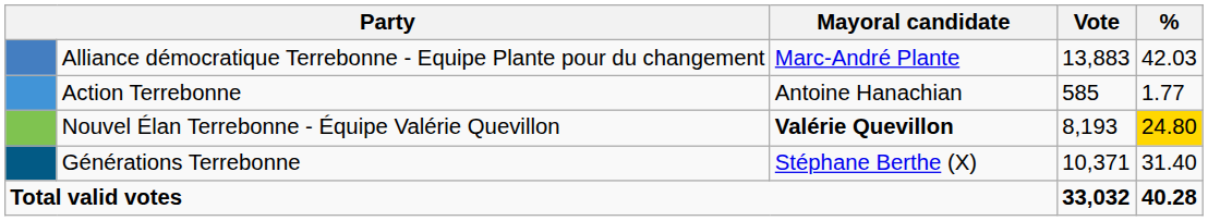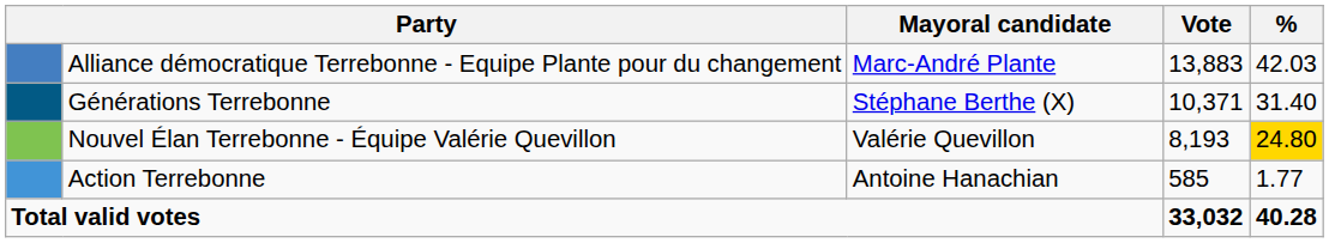 <table class="wikitable">
 <tr>
 <th bgcolor="#DDDDFF" width="230px" colspan="2">Party</th>
 <th bgcolor="#DDDDFF" width="200px">Mayoral candidate</th>
 <th bgcolor="#DDDDFF" width="50px">Vote</th>
 <th bgcolor="#DDDDFF" width="30px">%</th>
 </tr>
 <tr>
 <td bgcolor=#447EC1 width="30px"> </td>
 <td>Alliance démocratique Terrebonne - Equipe Plante pour du changement</td>
 <td><a href='#'>Marc-André Plante</a></td>
 <td>13,883</td>
 <td>42.03</td>
 </tr>
 <tr>
+<td bgcolor=#025A85 width="30px"> </td>
+<td>Générations Terrebonne</td>
+<td><a href='#'>Stéphane Berthe</a> (X)</td>
+<td>10,371</td>
+<td>31.40</td>
+</tr>
+<tr>
+<td bgcolor=#7FC350 width="30px"> </td>
+<td>Nouvel Élan Terrebonne - Équipe Valérie Quevillon</td>
+<td>Valérie Quevillon</td>
+<td>8,193</td>
+<td style="background: gold;">24.80</td>
+</tr>
+<tr>
 <td bgcolor=#4194D7 width="30px"> </td>
 <td>Action Terrebonne</td>
 <td>Antoine Hanachian</td>
 <td>585</td>
 <td>1.77</td>
 </tr>
 <tr>
-<td bgcolor=#7FC350 width="30px"> </td>
-<td>Nouvel Élan Terrebonne - Équipe Valérie Quevillon</td>
-<td><strong>Valérie Quevillon</strong></td>
-<td>8,193</td>
-<td style="background: gold;">24.80</td>
-</tr>
-<tr>
-<td bgcolor=#025A85 width="30px"> </td>
-<td>Générations Terrebonne</td>
-<td><a href='#'>Stéphane Berthe</a> (X)</td>
-<td>10,371</td>
-<td>31.40</td>
-</tr>
-<tr>
 <td colspan="3"><strong>Total valid votes</strong></td>
 <td><strong>33,032</strong></td>
 <td><strong>40.28</strong></td>
 </tr>
 </table>
